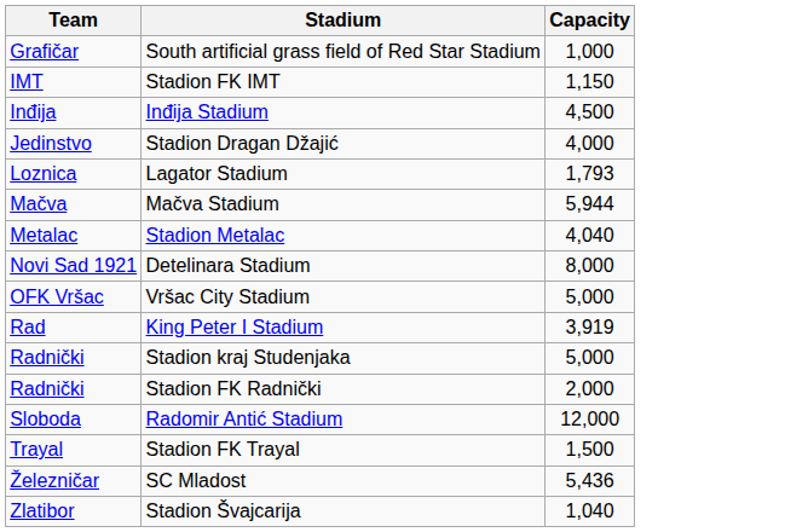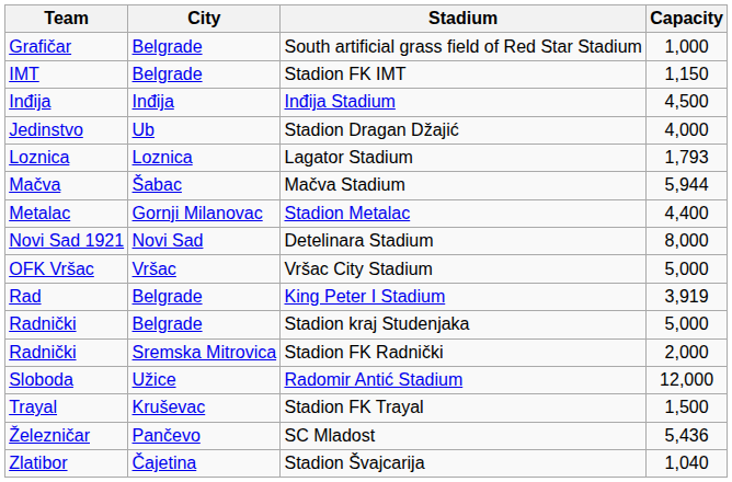 <table class="wikitable sortable">
 <tr>
 <th>Team</th>
+<th>City</th>
 <th>Stadium</th>
 <th>Capacity</th>
 </tr>
 <tr>
 <td><a href='#'>Grafičar</a></td>
+<td><a href='#'>Belgrade</a></td>
 <td>South artificial grass field of Red Star Stadium</td>
 <td style="text-align:center">1,000</td>
 </tr>
 <tr>
 <td><a href='#'>IMT</a></td>
+<td><a href='#'>Belgrade</a></td>
 <td>Stadion FK IMT</td>
 <td style="text-align:center">1,150</td>
 </tr>
 <tr>
+<td><a href='#'>Inđija</a></td>
 <td><a href='#'>Inđija</a></td>
 <td><a href='#'>Inđija Stadium</a></td>
 <td style="text-align:center">4,500</td>
 </tr>
 <tr>
 <td><a href='#'>Jedinstvo</a></td>
+<td><a href='#'>Ub</a></td>
 <td>Stadion Dragan Džajić</td>
 <td style="text-align:center">4,000</td>
 </tr>
 <tr>
+<td><a href='#'>Loznica</a></td>
 <td><a href='#'>Loznica</a></td>
 <td>Lagator Stadium</td>
 <td style="text-align:center">1,793</td>
 </tr>
 <tr>
 <td><a href='#'>Mačva</a></td>
+<td><a href='#'>Šabac</a></td>
 <td>Mačva Stadium</td>
 <td style="text-align:center">5,944</td>
 </tr>
 <tr>
 <td><a href='#'>Metalac</a></td>
+<td><a href='#'>Gornji Milanovac</a></td>
 <td><a href='#'>Stadion Metalac</a></td>
-<td style="text-align:center">4,040</td>
+<td style="text-align:center">4,400</td>
 </tr>
 <tr>
 <td><a href='#'>Novi Sad 1921</a></td>
+<td><a href='#'>Novi Sad</a></td>
 <td>Detelinara Stadium</td>
 <td style="text-align:center">8,000</td>
 </tr>
 <tr>
 <td><a href='#'>OFK Vršac</a></td>
+<td><a href='#'>Vršac</a></td>
 <td>Vršac City Stadium</td>
 <td style="text-align:center">5,000</td>
 </tr>
 <tr>
 <td><a href='#'>Rad</a></td>
+<td><a href='#'>Belgrade</a></td>
 <td><a href='#'>King Peter I Stadium</a></td>
 <td style="text-align:center">3,919</td>
 </tr>
 <tr>
 <td><a href='#'>Radnički</a></td>
+<td><a href='#'>Belgrade</a></td>
 <td>Stadion kraj Studenjaka</td>
 <td style="text-align:center">5,000</td>
 </tr>
 <tr>
 <td><a href='#'>Radnički</a></td>
+<td><a href='#'>Sremska Mitrovica</a></td>
 <td>Stadion FK Radnički</td>
 <td style="text-align:center">2,000</td>
 </tr>
 <tr>
 <td><a href='#'>Sloboda</a></td>
+<td><a href='#'>Užice</a></td>
 <td><a href='#'>Radomir Antić Stadium</a></td>
 <td style="text-align:center">12,000</td>
 </tr>
 <tr>
 <td><a href='#'>Trayal</a></td>
+<td><a href='#'>Kruševac</a></td>
 <td>Stadion FK Trayal</td>
 <td style="text-align:center">1,500</td>
 </tr>
 <tr>
 <td><a href='#'>Železničar</a></td>
+<td><a href='#'>Pančevo</a></td>
 <td>SC Mladost</td>
 <td style="text-align:center">5,436</td>
 </tr>
 <tr>
 <td><a href='#'>Zlatibor</a></td>
+<td><a href='#'>Čajetina</a></td>
 <td>Stadion Švajcarija</td>
 <td style="text-align:center">1,040</td>
 </tr>
 </table>
